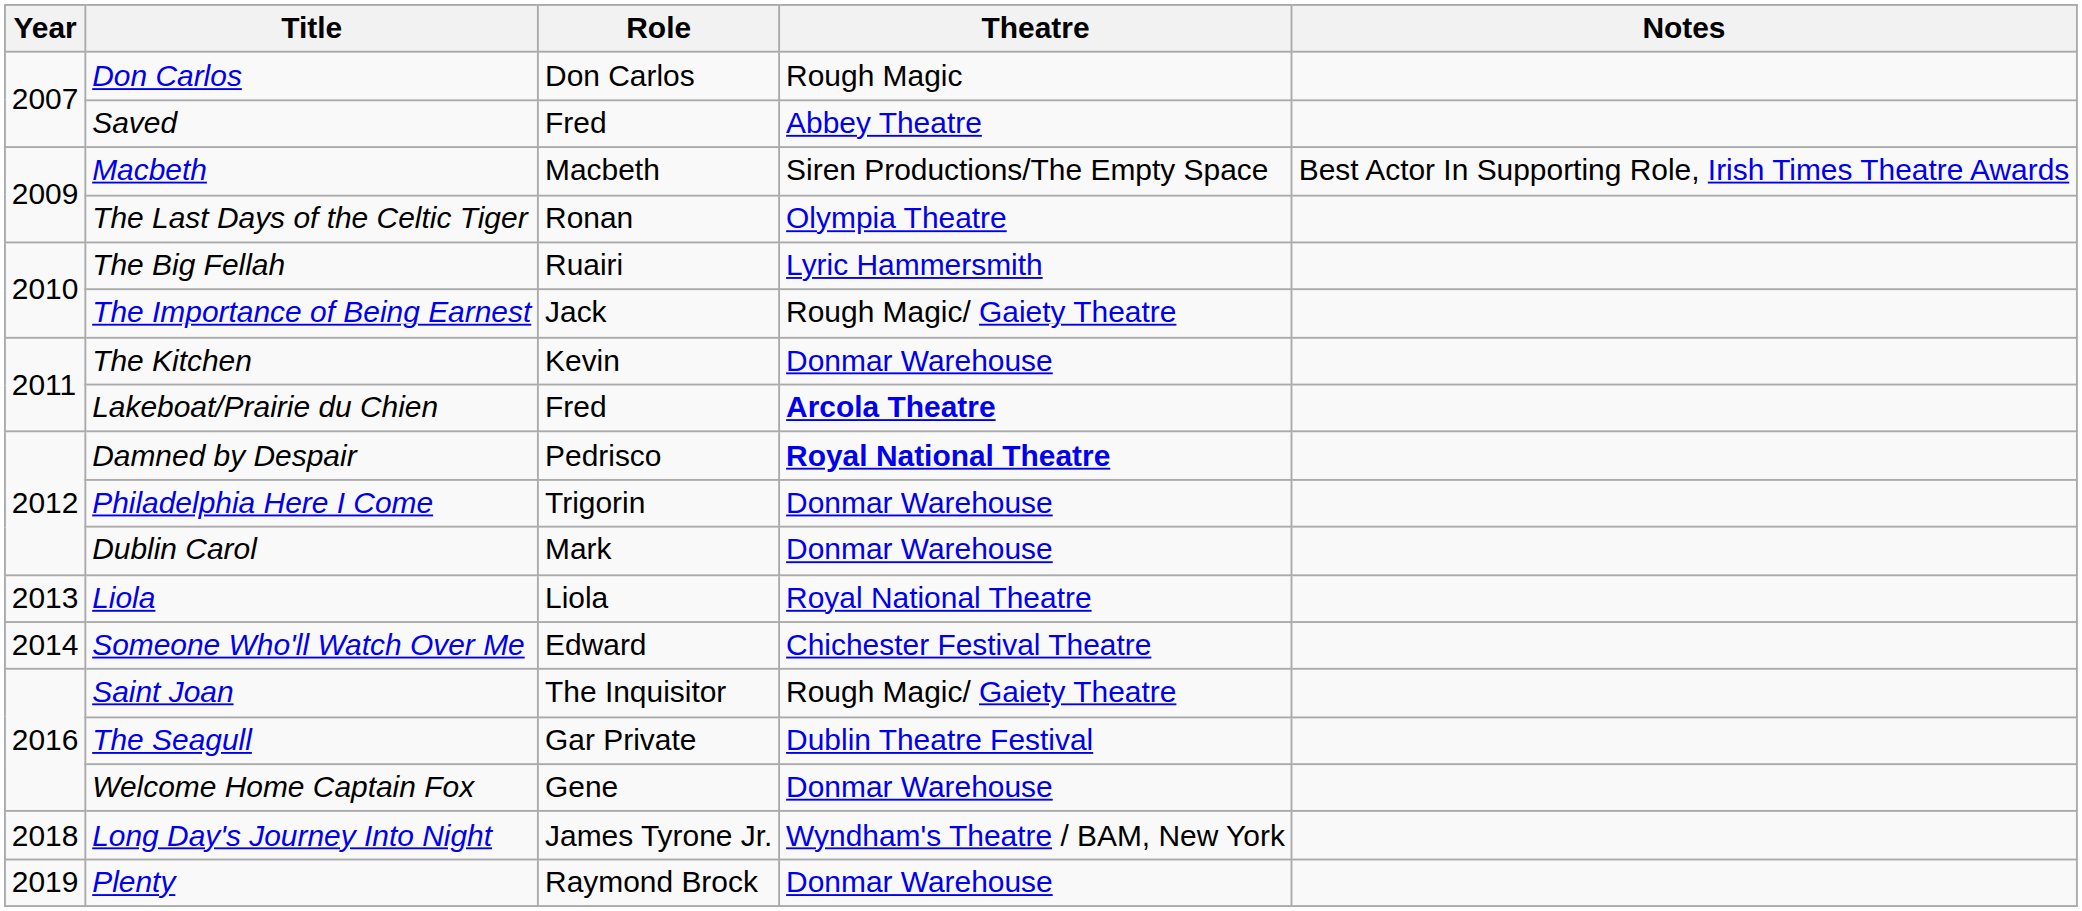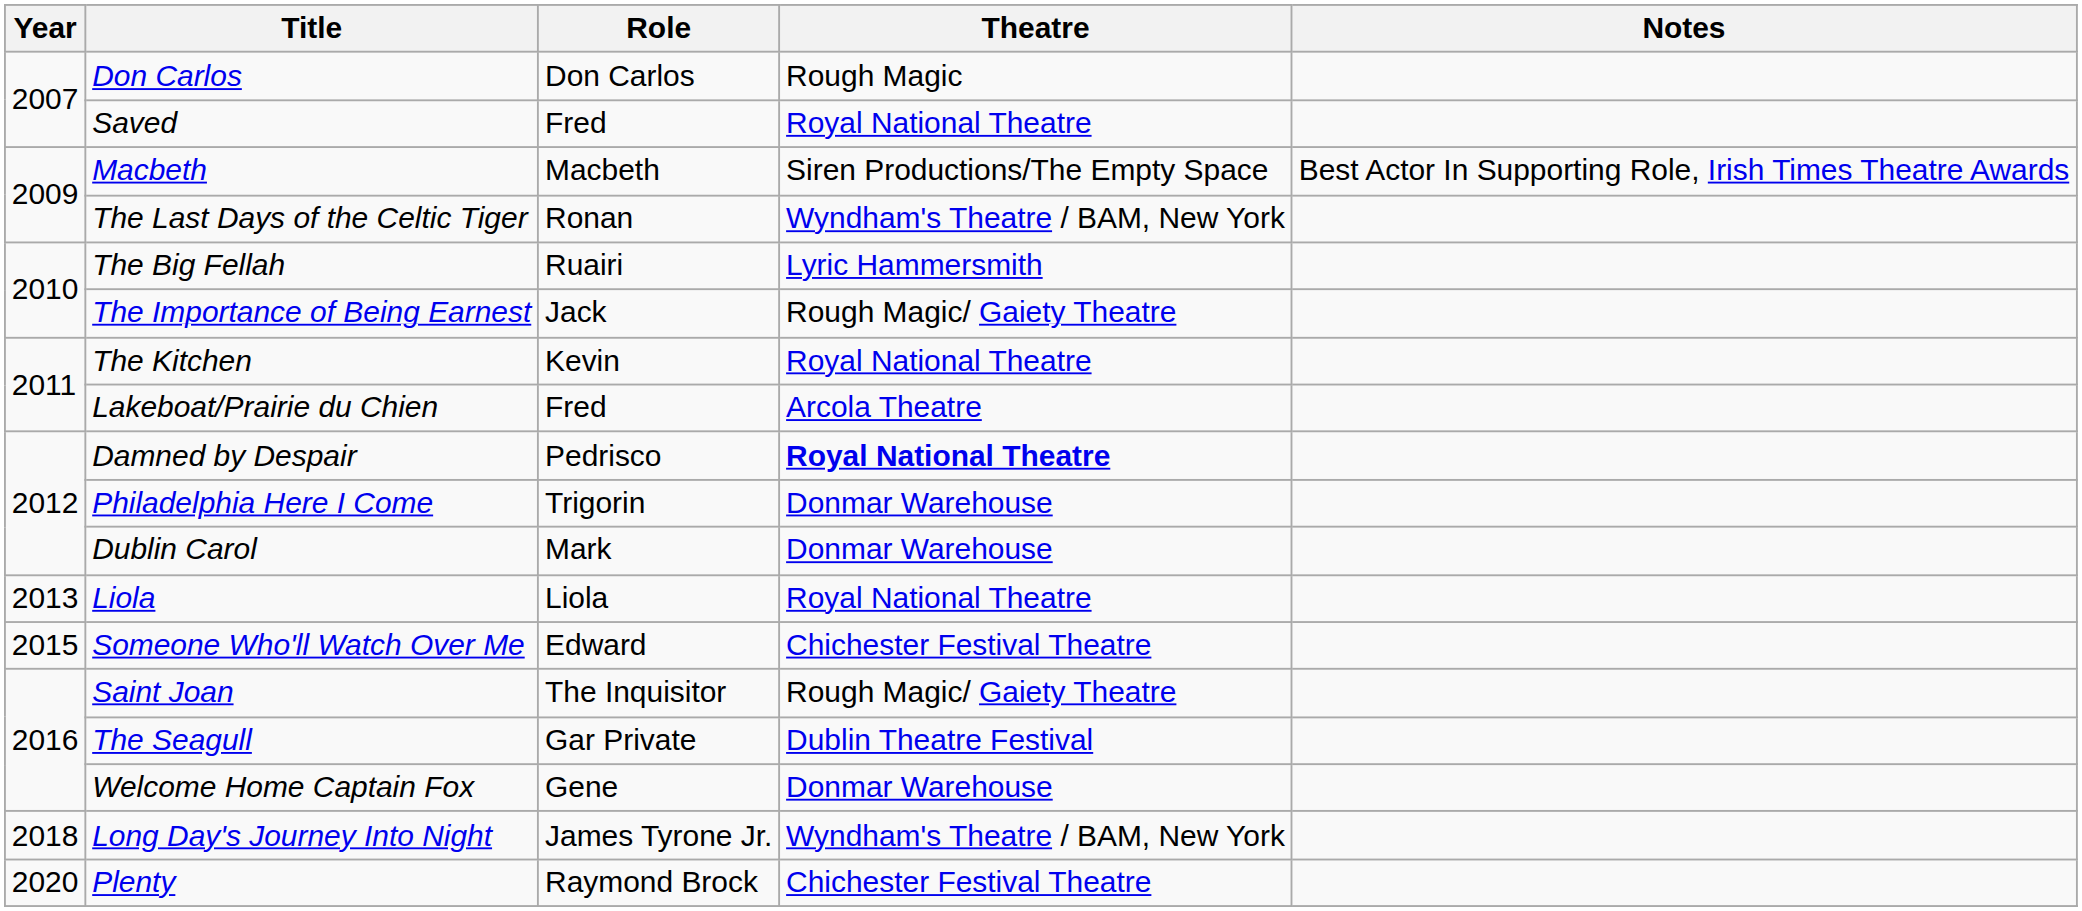 <table class="wikitable sortable">
 <tr>
 <th>Year</th>
 <th>Title</th>
 <th>Role</th>
 <th>Theatre</th>
 <th>Notes</th>
 </tr>
 <tr>
 <td rowspan="2">2007</td>
 <td><em><a href='#'>Don Carlos</a></em></td>
 <td>Don Carlos</td>
 <td>Rough Magic</td>
 <td></td>
 </tr>
 <tr>
 <td><em>Saved</em></td>
 <td>Fred</td>
-<td><a href='#'>Abbey Theatre</a></td>
+<td><a href='#'>Royal National Theatre</a></td>
 <td></td>
 </tr>
 <tr>
 <td rowspan="2">2009</td>
 <td><em><a href='#'>Macbeth</a></em></td>
 <td>Macbeth</td>
 <td>Siren Productions/The Empty Space</td>
 <td>Best Actor In Supporting Role, <a href='#'>Irish Times Theatre Awards</a></td>
 </tr>
 <tr>
 <td><em>The Last Days of the Celtic Tiger</em></td>
 <td>Ronan</td>
-<td><a href='#'>Olympia Theatre</a></td>
+<td><a href='#'>Wyndham's Theatre</a> / BAM, New York</td>
 <td></td>
 </tr>
 <tr>
 <td rowspan="2">2010</td>
 <td><em>The Big Fellah</em></td>
 <td>Ruairi</td>
 <td><a href='#'>Lyric Hammersmith</a></td>
 <td></td>
 </tr>
 <tr>
 <td><em><a href='#'>The Importance of Being Earnest</a></em></td>
 <td>Jack</td>
 <td>Rough Magic/ <a href='#'>Gaiety Theatre</a></td>
 <td></td>
 </tr>
 <tr>
 <td rowspan="2">2011</td>
 <td><em>The Kitchen</em></td>
 <td>Kevin</td>
-<td><a href='#'>Donmar Warehouse</a></td>
+<td><a href='#'>Royal National Theatre</a></td>
 <td></td>
 </tr>
 <tr>
 <td><em>Lakeboat/Prairie du Chien</em></td>
 <td>Fred</td>
-<td><strong><a href='#'>Arcola Theatre</a></strong></td>
+<td><a href='#'>Arcola Theatre</a></td>
 <td></td>
 </tr>
 <tr>
 <td rowspan="3">2012</td>
 <td><em>Damned by Despair</em></td>
 <td>Pedrisco</td>
 <td><strong><a href='#'>Royal National Theatre</a></strong></td>
 <td></td>
 </tr>
 <tr>
 <td><em><a href='#'>Philadelphia Here I Come</a></em></td>
 <td>Trigorin</td>
 <td><a href='#'>Donmar Warehouse</a></td>
 <td></td>
 </tr>
 <tr>
 <td><em>Dublin Carol</em></td>
 <td>Mark</td>
 <td><a href='#'>Donmar Warehouse</a></td>
 <td></td>
 </tr>
 <tr>
 <td>2013</td>
 <td><em><a href='#'>Liola</a></em></td>
 <td>Liola</td>
 <td><a href='#'>Royal National Theatre</a></td>
 <td></td>
 </tr>
 <tr>
-<td>2014</td>
+<td>2015</td>
 <td><em><a href='#'>Someone Who'll Watch Over Me</a></em></td>
 <td>Edward</td>
 <td><a href='#'>Chichester Festival Theatre</a></td>
 <td></td>
 </tr>
 <tr>
 <td rowspan="3">2016</td>
 <td><em><a href='#'>Saint Joan</a></em></td>
 <td>The Inquisitor</td>
 <td>Rough Magic/ <a href='#'>Gaiety Theatre</a></td>
 <td></td>
 </tr>
 <tr>
 <td><em><a href='#'>The Seagull</a></em></td>
 <td>Gar Private</td>
 <td><a href='#'>Dublin Theatre Festival</a></td>
 <td></td>
 </tr>
 <tr>
 <td><em>Welcome Home Captain Fox</em></td>
 <td>Gene</td>
 <td><a href='#'>Donmar Warehouse</a></td>
 <td></td>
 </tr>
 <tr>
 <td>2018</td>
 <td><em><a href='#'>Long Day's Journey Into Night</a></em></td>
 <td>James Tyrone Jr.</td>
 <td><a href='#'>Wyndham's Theatre</a> / BAM, New York</td>
 <td></td>
 </tr>
 <tr>
-<td>2019</td>
+<td>2020</td>
 <td><em><a href='#'>Plenty</a></em></td>
 <td>Raymond Brock</td>
-<td><a href='#'>Donmar Warehouse</a></td>
+<td><a href='#'>Chichester Festival Theatre</a></td>
 <td></td>
 </tr>
 <tr>
 </tr>
 </table>
